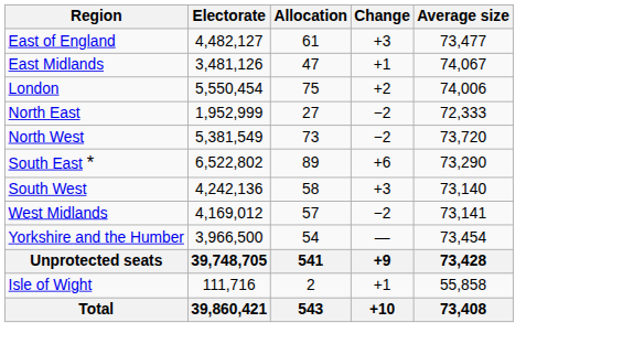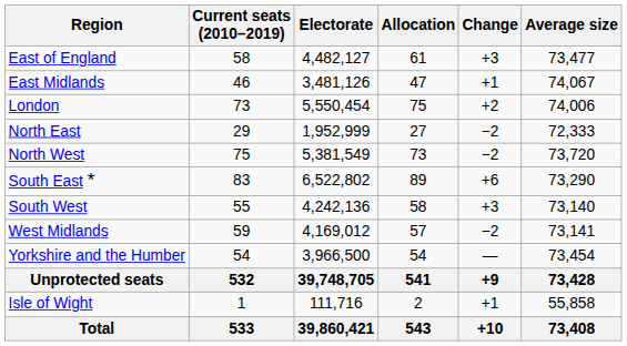 <table class="wikitable sortable">
 <tr>
 <th>Region</th>
+<th>Current seats<br>(2010–2019)</th>
 <th>Electorate</th>
 <th>Allocation</th>
 <th>Change</th>
 <th>Average size</th>
 </tr>
 <tr>
 <td><a href='#'>East of England</a></td>
+<td align = "center">58</td>
 <td align = "center">4,482,127</td>
 <td align = "center">61</td>
 <td align = "center">+3</td>
 <td align = "center">73,477</td>
 </tr>
 <tr>
 <td><a href='#'>East Midlands</a></td>
+<td align = "center">46</td>
 <td align = "center">3,481,126</td>
 <td align = "center">47</td>
 <td align = "center">+1</td>
 <td align = "center">74,067</td>
 </tr>
 <tr>
 <td><a href='#'>London</a></td>
+<td align = "center">73</td>
 <td align = "center">5,550,454</td>
 <td align = "center">75</td>
 <td align = "center">+2</td>
 <td align = "center">74,006</td>
 </tr>
 <tr>
 <td><a href='#'>North East</a></td>
+<td align = "center">29</td>
 <td align = "center">1,952,999</td>
 <td align = "center">27</td>
 <td align = "center">−2</td>
 <td align = "center">72,333</td>
 </tr>
 <tr>
 <td><a href='#'>North West</a></td>
+<td align = "center">75</td>
 <td align = "center">5,381,549</td>
 <td align = "center">73</td>
 <td align = "center">−2</td>
 <td align = "center">73,720</td>
 </tr>
 <tr>
 <td><a href='#'>South East</a> <big>*</big></td>
+<td align = "center">83</td>
 <td align = "center">6,522,802</td>
 <td align = "center">89</td>
 <td align = "center">+6</td>
 <td align = "center">73,290</td>
 </tr>
 <tr>
 <td><a href='#'>South West</a></td>
+<td align = "center">55</td>
 <td align = "center">4,242,136</td>
 <td align = "center">58</td>
 <td align = "center">+3</td>
 <td align = "center">73,140</td>
 </tr>
 <tr>
 <td><a href='#'>West Midlands</a></td>
+<td align = "center">59</td>
 <td align = "center">4,169,012</td>
 <td align = "center">57</td>
 <td align = "center">−2</td>
 <td align = "center">73,141</td>
 </tr>
 <tr>
 <td><a href='#'>Yorkshire and the Humber</a></td>
+<td align = "center">54</td>
 <td align = "center">3,966,500</td>
 <td align = "center">54</td>
 <td align = "center">—</td>
 <td align = "center">73,454</td>
 </tr>
 <tr>
 <th>Unprotected seats</th>
+<th>532</th>
 <th>39,748,705</th>
 <th>541</th>
 <th>+9</th>
 <th>73,428</th>
 </tr>
 <tr>
 <td><a href='#'>Isle of Wight</a></td>
+<td align = "center">1</td>
 <td align = "center">111,716</td>
 <td align = "center">2</td>
 <td align = "center">+1</td>
 <td align = "center">55,858</td>
 </tr>
 <tr>
 <th>Total</th>
+<th>533</th>
 <th>39,860,421</th>
 <th>543</th>
 <th>+10</th>
 <th>73,408</th>
 </tr>
 </table>
